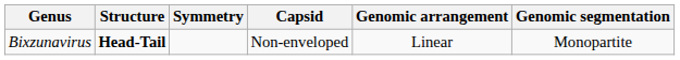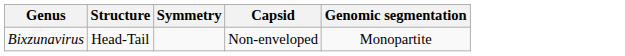 <table class="wikitable sortable" style="text-align:center">
 <tr>
 <th>Genus</th>
 <th>Structure</th>
 <th>Symmetry</th>
 <th>Capsid</th>
-<th>Genomic arrangement</th>
 <th>Genomic segmentation</th>
 </tr>
 <tr>
 <td><em>Bixzunavirus</em></td>
-<td><strong>Head-Tail</strong></td>
+<td>Head-Tail</td>
 <td></td>
 <td>Non-enveloped</td>
-<td>Linear</td>
 <td>Monopartite</td>
 </tr>
 </table>
